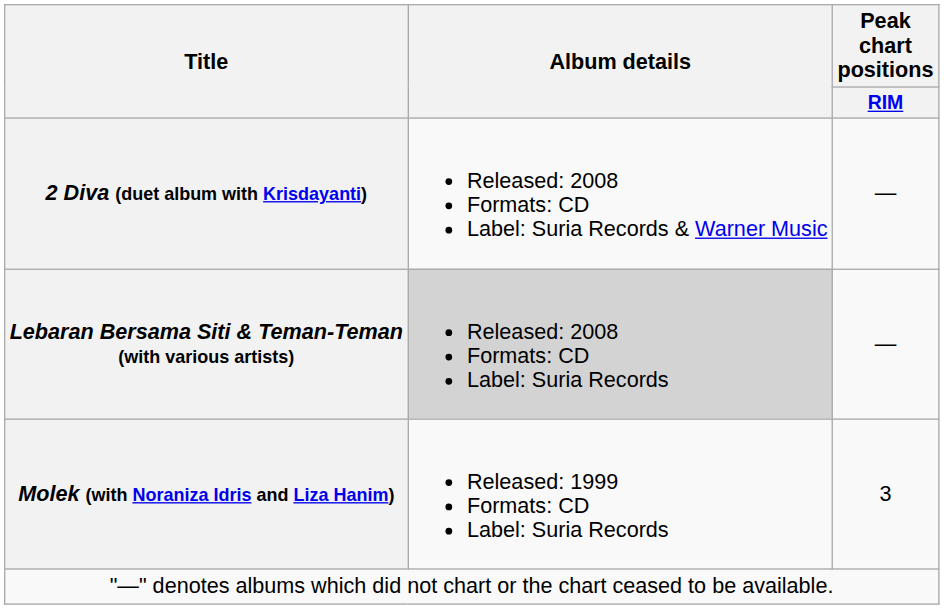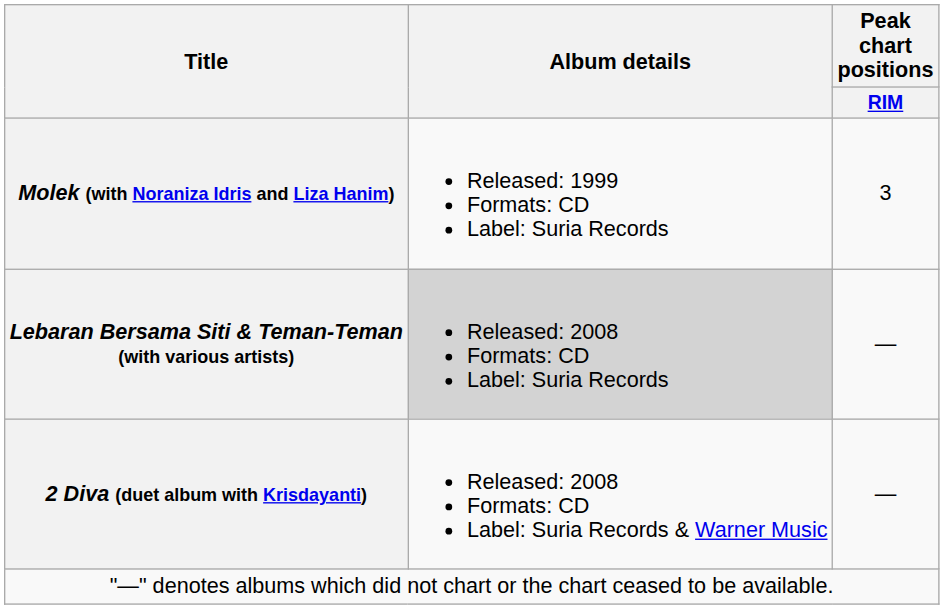 <table class="wikitable plainrowheaders">
 <tr>
 <th rowspan="2">Title</th>
 <th rowspan="2">Album details</th>
 <th colspan="1">Peak chart<br>positions</th>
 </tr>
 <tr>
 <th scope="col" style="width:3em;font-size:90%"><a href='#'>RIM</a><br></th>
 </tr>
 <tr>
-<th scope="row"><em>2 Diva</em> <small>(duet album with <a href='#'>Krisdayanti</a>)</small></th>
-<td><br><ul><li>Released: 2008</li><li>Formats: CD</li><li>Label: Suria Records & <a href='#'>Warner Music</a></li></ul></td>
-<td align="center">—</td>
+<th scope="row"><em>Molek</em> <small>(with <a href='#'>Noraniza Idris</a> and <a href='#'>Liza Hanim</a>)</small></th>
+<td><br><ul><li>Released: 1999</li><li>Formats: CD</li><li>Label: Suria Records</li></ul></td>
+<td align="center">3</td>
 </tr>
 <tr>
 <th scope="row"><em>Lebaran Bersama Siti & Teman-Teman</em><br><small>(with various artists)</small></th>
 <td style="background: lightgrey;"><br><ul><li>Released: 2008</li><li>Formats: CD</li><li>Label: Suria Records</li></ul></td>
 <td align="center">—</td>
 </tr>
 <tr>
-<th scope="row"><em>Molek</em> <small>(with <a href='#'>Noraniza Idris</a> and <a href='#'>Liza Hanim</a>)</small></th>
-<td><br><ul><li>Released: 1999</li><li>Formats: CD</li><li>Label: Suria Records</li></ul></td>
-<td align="center">3</td>
+<th scope="row"><em>2 Diva</em> <small>(duet album with <a href='#'>Krisdayanti</a>)</small></th>
+<td><br><ul><li>Released: 2008</li><li>Formats: CD</li><li>Label: Suria Records & <a href='#'>Warner Music</a></li></ul></td>
+<td align="center">—</td>
 </tr>
 <tr>
 <td colspan="3" style="text-align:center;">"—" denotes albums which did not chart or the chart ceased to be available.</td>
 </tr>
 </table>
